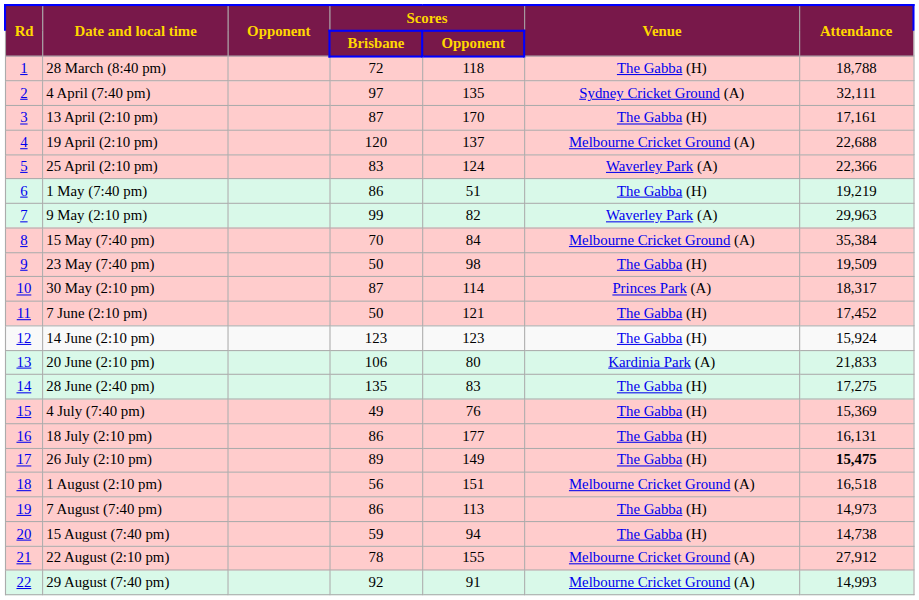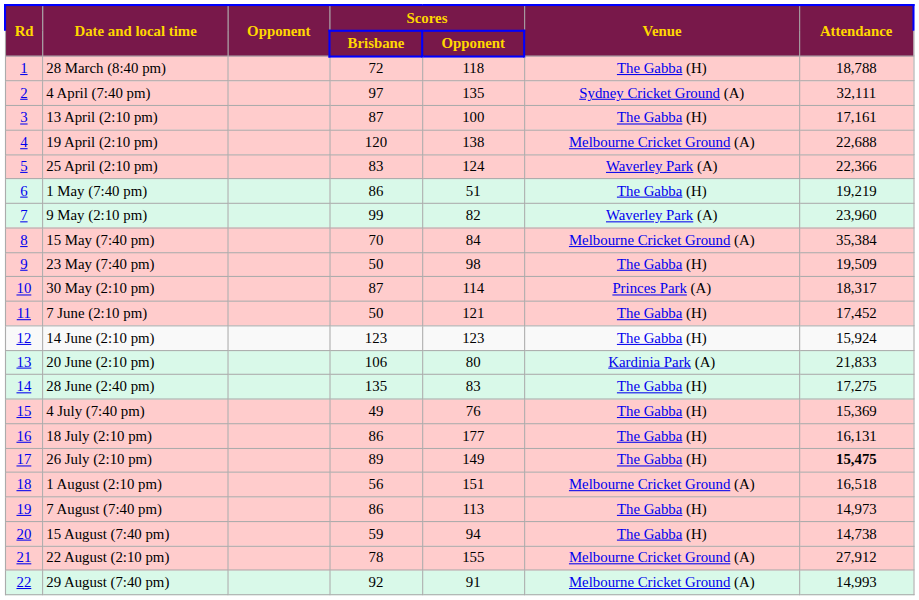 <table class="wikitable" style="font-size:90%; text-align:center; width: 100%; margin-left: auto; margin-right: auto;">
 <tr style="text-align:center; background:#78184A; color:gold; border: solid blue 2px; font-weight:bold">
 <td rowspan=2><strong>Rd</strong></td>
 <td rowspan=2><strong>Date and local time</strong></td>
 <td rowspan=2><strong>Opponent</strong></td>
 <td colspan=2><strong>Scores</strong></td>
 <td rowspan=2><strong>Venue</strong></td>
 <td rowspan=2><strong>Attendance</strong></td>
 </tr>
 <tr>
 <th style="background:#78184A; color:gold; border: solid blue 2px">Brisbane</th>
 <th style="background:#78184A; color:gold; border: solid blue 2px">Opponent</th>
 </tr>
 <tr style="background:#fcc;">
 <td><a href='#'>1</a></td>
 <td align=left>28 March (8:40 pm)</td>
 <td align=left></td>
 <td>72</td>
 <td>118</td>
 <td><a href='#'>The Gabba</a> (H)</td>
 <td>18,788</td>
 </tr>
 <tr style="background:#fcc;">
 <td><a href='#'>2</a></td>
 <td align=left>4 April (7:40 pm)</td>
 <td align=left></td>
 <td>97</td>
 <td>135</td>
 <td><a href='#'>Sydney Cricket Ground</a> (A)</td>
 <td>32,111</td>
 </tr>
 <tr style="background:#fcc;">
 <td><a href='#'>3</a></td>
 <td align=left>13 April (2:10 pm)</td>
 <td align=left></td>
 <td>87</td>
-<td>170</td>
+<td>100</td>
 <td><a href='#'>The Gabba</a> (H)</td>
 <td>17,161</td>
 </tr>
 <tr style="background:#fcc;">
 <td><a href='#'>4</a></td>
 <td align=left>19 April (2:10 pm)</td>
 <td align=left></td>
 <td>120</td>
-<td>137</td>
+<td>138</td>
 <td><a href='#'>Melbourne Cricket Ground</a> (A)</td>
 <td>22,688</td>
 </tr>
 <tr style="background:#fcc;">
 <td><a href='#'>5</a></td>
 <td align=left>25 April (2:10 pm)</td>
 <td align=left></td>
 <td>83</td>
 <td>124</td>
 <td><a href='#'>Waverley Park</a> (A)</td>
 <td>22,366</td>
 </tr>
 <tr style="background:#d9f9e9;">
 <td><a href='#'>6</a></td>
 <td align=left>1 May (7:40 pm)</td>
 <td align=left></td>
 <td>86</td>
 <td>51</td>
 <td><a href='#'>The Gabba</a> (H)</td>
 <td>19,219</td>
 </tr>
 <tr style="background:#d9f9e9;">
 <td><a href='#'>7</a></td>
 <td align=left>9 May (2:10 pm)</td>
 <td align=left></td>
 <td>99</td>
 <td>82</td>
 <td><a href='#'>Waverley Park</a> (A)</td>
-<td>29,963</td>
+<td>23,960</td>
 </tr>
 <tr style="background:#fcc;">
 <td><a href='#'>8</a></td>
 <td align=left>15 May (7:40 pm)</td>
 <td align=left></td>
 <td>70</td>
 <td>84</td>
 <td><a href='#'>Melbourne Cricket Ground</a> (A)</td>
 <td>35,384</td>
 </tr>
 <tr style="background:#fcc;">
 <td><a href='#'>9</a></td>
 <td align=left>23 May (7:40 pm)</td>
 <td align=left></td>
 <td>50</td>
 <td>98</td>
 <td><a href='#'>The Gabba</a> (H)</td>
 <td>19,509</td>
 </tr>
 <tr style="background:#fcc;">
 <td><a href='#'>10</a></td>
 <td align=left>30 May (2:10 pm)</td>
 <td align=left></td>
 <td>87</td>
 <td>114</td>
 <td><a href='#'>Princes Park</a> (A)</td>
 <td>18,317</td>
 </tr>
 <tr style="background:#fcc;">
 <td><a href='#'>11</a></td>
 <td align=left>7 June (2:10 pm)</td>
 <td align=left></td>
 <td>50</td>
 <td>121</td>
 <td><a href='#'>The Gabba</a> (H)</td>
 <td>17,452</td>
 </tr>
 <tr>
 <td><a href='#'>12</a></td>
 <td align=left>14 June (2:10 pm)</td>
 <td align=left></td>
 <td>123</td>
 <td>123</td>
 <td><a href='#'>The Gabba</a> (H)</td>
 <td>15,924</td>
 </tr>
 <tr style="background:#d9f9e9;">
 <td><a href='#'>13</a></td>
 <td align=left>20 June (2:10 pm)</td>
 <td align=left></td>
 <td>106</td>
 <td>80</td>
 <td><a href='#'>Kardinia Park</a> (A)</td>
 <td>21,833</td>
 </tr>
 <tr style="background:#d9f9e9;">
 <td><a href='#'>14</a></td>
 <td align=left>28 June (2:40 pm)</td>
 <td align=left></td>
 <td>135</td>
 <td>83</td>
 <td><a href='#'>The Gabba</a> (H)</td>
 <td>17,275</td>
 </tr>
 <tr style="background:#fcc;">
 <td><a href='#'>15</a></td>
 <td align=left>4 July (7:40 pm)</td>
 <td align=left></td>
 <td>49</td>
 <td>76</td>
 <td><a href='#'>The Gabba</a> (H)</td>
 <td>15,369</td>
 </tr>
 <tr style="background:#fcc;">
 <td><a href='#'>16</a></td>
 <td align=left>18 July (2:10 pm)</td>
 <td align=left></td>
 <td>86</td>
 <td>177</td>
 <td><a href='#'>The Gabba</a> (H)</td>
 <td>16,131</td>
 </tr>
 <tr style="background:#fcc;">
 <td><a href='#'>17</a></td>
 <td align=left>26 July (2:10 pm)</td>
 <td align=left></td>
 <td>89</td>
 <td>149</td>
 <td><a href='#'>The Gabba</a> (H)</td>
 <td><strong>15,475</strong></td>
 </tr>
 <tr style="background:#fcc;">
 <td><a href='#'>18</a></td>
 <td align=left>1 August (2:10 pm)</td>
 <td align=left></td>
 <td>56</td>
 <td>151</td>
 <td><a href='#'>Melbourne Cricket Ground</a> (A)</td>
 <td>16,518</td>
 </tr>
 <tr style="background:#fcc;">
 <td><a href='#'>19</a></td>
 <td align=left>7 August (7:40 pm)</td>
 <td align=left></td>
 <td>86</td>
 <td>113</td>
 <td><a href='#'>The Gabba</a> (H)</td>
 <td>14,973</td>
 </tr>
 <tr style="background:#fcc;">
 <td><a href='#'>20</a></td>
 <td align=left>15 August (7:40 pm)</td>
 <td align=left></td>
 <td>59</td>
 <td>94</td>
 <td><a href='#'>The Gabba</a> (H)</td>
 <td>14,738</td>
 </tr>
 <tr style="background:#fcc;">
 <td><a href='#'>21</a></td>
 <td align=left>22 August (2:10 pm)</td>
 <td align=left></td>
 <td>78</td>
 <td>155</td>
 <td><a href='#'>Melbourne Cricket Ground</a> (A)</td>
 <td>27,912</td>
 </tr>
 <tr style="background:#d9f9e9;">
 <td><a href='#'>22</a></td>
 <td align=left>29 August (7:40 pm)</td>
 <td align=left></td>
 <td>92</td>
 <td>91</td>
 <td><a href='#'>Melbourne Cricket Ground</a> (A)</td>
 <td>14,993</td>
 </tr>
 </table>
